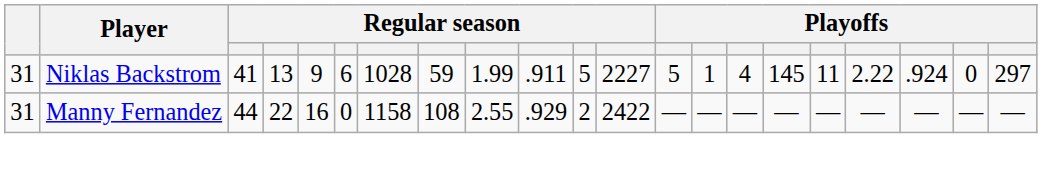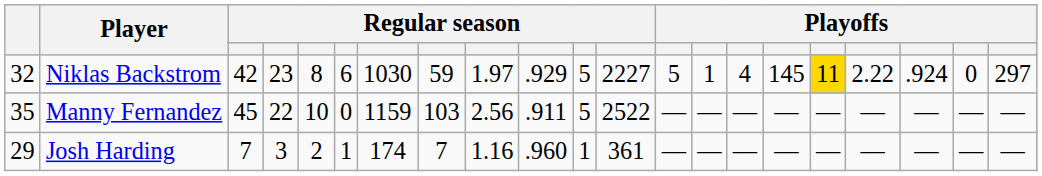 <table class="wikitable plainrowheaders" style="text-align:center;">
 <tr>
 <th scope="col" rowspan="2"></th>
 <th scope="col" rowspan="2">Player</th>
 <th scope=colgroup colspan=10>Regular season</th>
 <th scope=colgroup colspan=9>Playoffs</th>
 </tr>
 <tr>
 <th scope="col"></th>
 <th scope="col"></th>
 <th scope="col"></th>
 <th scope="col"></th>
 <th scope="col"></th>
 <th scope="col"></th>
 <th scope="col"></th>
 <th scope="col"></th>
 <th scope="col"></th>
 <th scope="col"></th>
 <th scope="col"></th>
 <th scope="col"></th>
 <th scope="col"></th>
 <th scope="col"></th>
 <th scope="col"></th>
 <th scope="col"></th>
 <th scope="col"></th>
 <th scope="col"></th>
 <th scope="col"></th>
 </tr>
 <tr>
-<td scope="row">31</td>
+<td scope="row">32</td>
 <td align="left"><a href='#'>Niklas Backstrom</a></td>
-<td>41</td>
-<td>13</td>
-<td>9</td>
+<td>42</td>
+<td>23</td>
+<td>8</td>
 <td>6</td>
-<td>1028</td>
+<td>1030</td>
 <td>59</td>
-<td>1.99</td>
-<td>.911</td>
+<td>1.97</td>
+<td>.929</td>
 <td>5</td>
 <td>2227</td>
 <td>5</td>
 <td>1</td>
 <td>4</td>
 <td>145</td>
-<td>11</td>
+<td style="background: gold;">11</td>
 <td>2.22</td>
 <td>.924</td>
 <td>0</td>
 <td>297</td>
 </tr>
 <tr>
-<td scope="row">31</td>
+<td scope="row">35</td>
 <td align="left"><a href='#'>Manny Fernandez</a></td>
-<td>44</td>
+<td>45</td>
 <td>22</td>
-<td>16</td>
+<td>10</td>
 <td>0</td>
-<td>1158</td>
-<td>108</td>
-<td>2.55</td>
-<td>.929</td>
+<td>1159</td>
+<td>103</td>
+<td>2.56</td>
+<td>.911</td>
+<td>5</td>
+<td>2522</td>
+<td>—</td>
+<td>—</td>
+<td>—</td>
+<td>—</td>
+<td>—</td>
+<td>—</td>
+<td>—</td>
+<td>—</td>
+<td>—</td>
+</tr>
+<tr>
+<td scope="row">29</td>
+<td align="left"><a href='#'>Josh Harding</a></td>
+<td>7</td>
+<td>3</td>
 <td>2</td>
-<td>2422</td>
+<td>1</td>
+<td>174</td>
+<td>7</td>
+<td>1.16</td>
+<td>.960</td>
+<td>1</td>
+<td>361</td>
 <td>—</td>
 <td>—</td>
 <td>—</td>
 <td>—</td>
 <td>—</td>
 <td>—</td>
 <td>—</td>
 <td>—</td>
 <td>—</td>
 </tr>
 </table>
